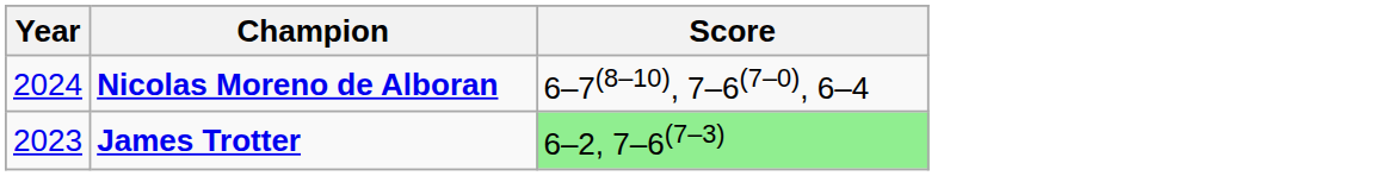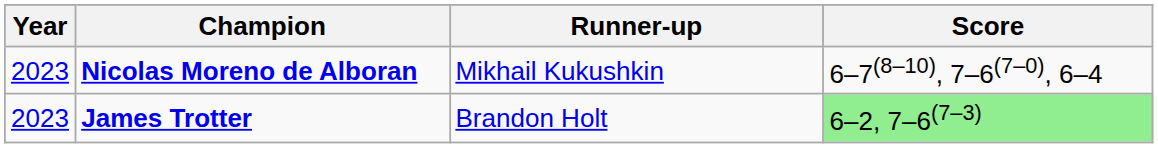 <table class="wikitable" style="font-size:90%">
 <tr>
 <th>Year</th>
 <th width="200">Champion</th>
+<th width="200">Runner-up</th>
 <th width="175">Score</th>
 </tr>
 <tr>
-<td><a href='#'>2024</a></td>
+<td><a href='#'>2023</a></td>
 <td> <strong><a href='#'>Nicolas Moreno de Alboran</a></strong></td>
+<td> <a href='#'>Mikhail Kukushkin</a></td>
 <td>6–7<sup>(8–10)</sup>, 7–6<sup>(7–0)</sup>, 6–4</td>
 </tr>
 <tr>
 <td><a href='#'>2023</a></td>
 <td> <strong><a href='#'>James Trotter</a></strong></td>
+<td> <a href='#'>Brandon Holt</a></td>
 <td style="background: lightgreen;">6–2, 7–6<sup>(7–3)</sup></td>
 </tr>
 </table>
